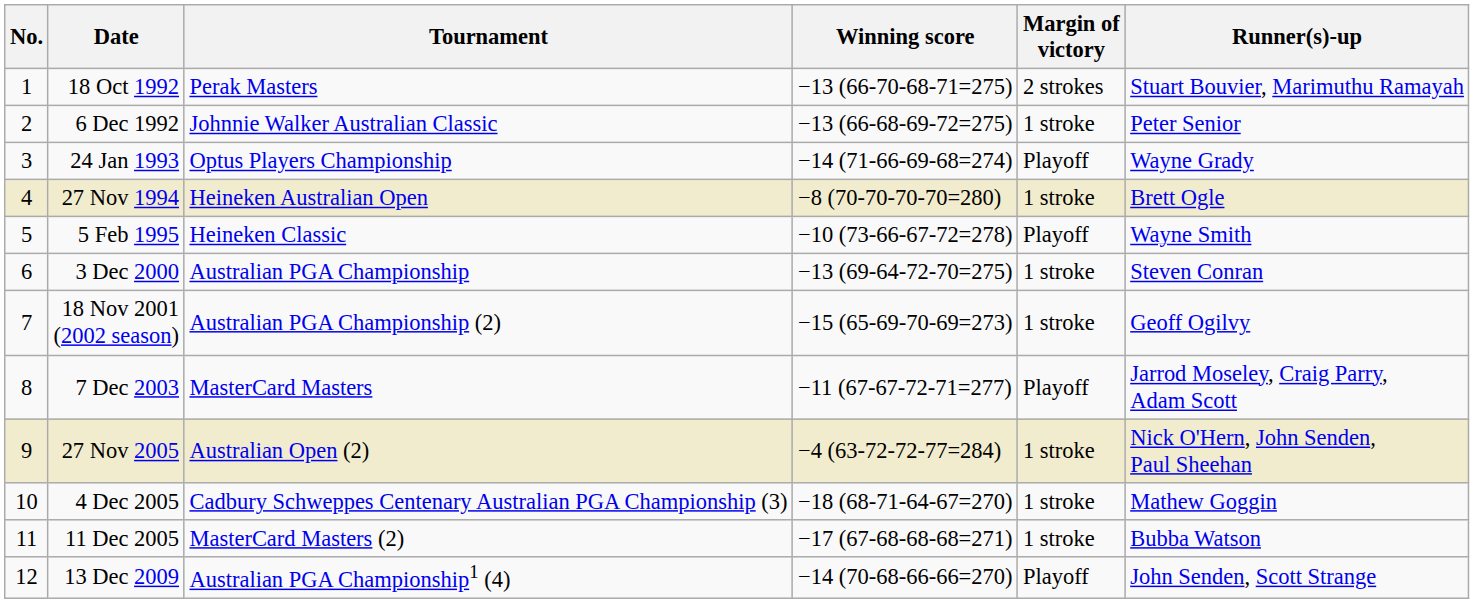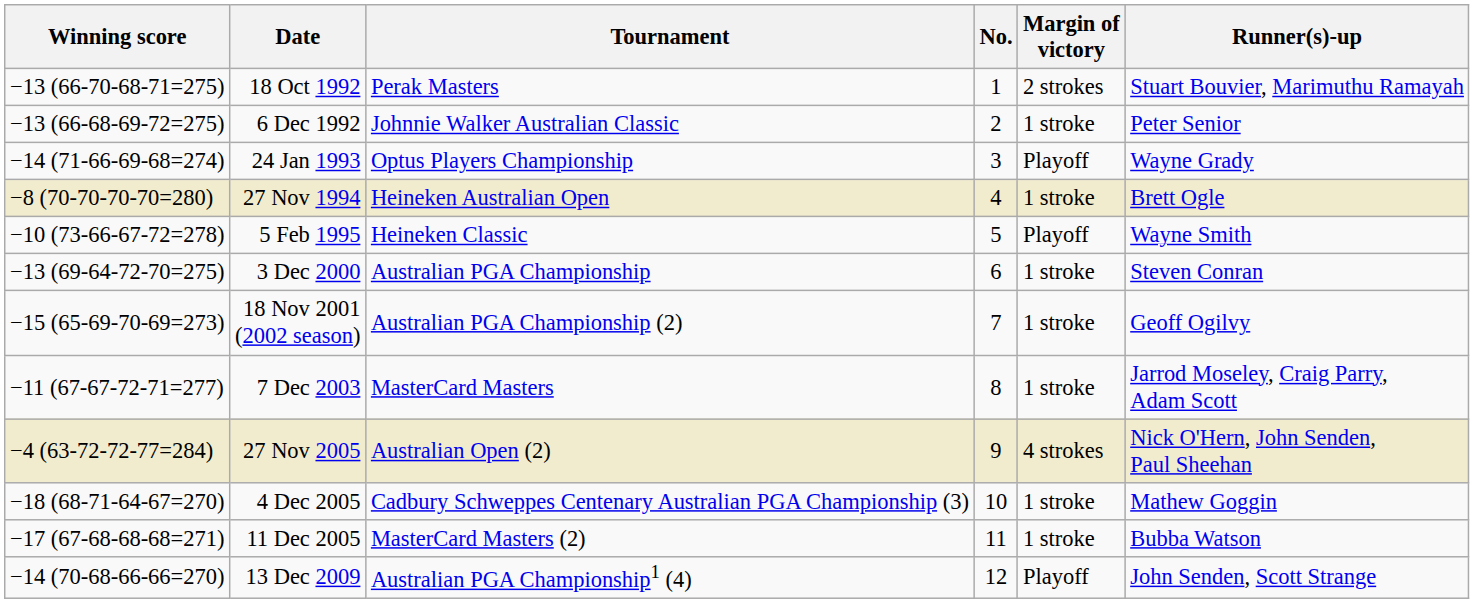 <table class="wikitable" style="font-size:95%;">
 <tr>
-<th>No.</th>
+<th>Winning score</th>
 <th>Date</th>
 <th>Tournament</th>
-<th>Winning score</th>
+<th>No.</th>
 <th>Margin of<br>victory</th>
 <th>Runner(s)-up</th>
 </tr>
 <tr>
-<td align=center>1</td>
+<td>−13 (66-70-68-71=275)</td>
 <td align=right>18 Oct <a href='#'>1992</a></td>
 <td><a href='#'>Perak Masters</a></td>
-<td>−13 (66-70-68-71=275)</td>
+<td align=center>1</td>
 <td>2 strokes</td>
 <td> <a href='#'>Stuart Bouvier</a>,  <a href='#'>Marimuthu Ramayah</a></td>
 </tr>
 <tr>
-<td align=center>2</td>
+<td>−13 (66-68-69-72=275)</td>
 <td align=right>6 Dec 1992</td>
 <td><a href='#'>Johnnie Walker Australian Classic</a></td>
-<td>−13 (66-68-69-72=275)</td>
+<td align=center>2</td>
 <td>1 stroke</td>
 <td> <a href='#'>Peter Senior</a></td>
 </tr>
 <tr>
-<td align=center>3</td>
+<td>−14 (71-66-69-68=274)</td>
 <td align=right>24 Jan <a href='#'>1993</a></td>
 <td><a href='#'>Optus Players Championship</a></td>
-<td>−14 (71-66-69-68=274)</td>
+<td align=center>3</td>
 <td>Playoff</td>
 <td> <a href='#'>Wayne Grady</a></td>
 </tr>
 <tr style="background:#f2ecce;">
-<td align=center>4</td>
+<td>−8 (70-70-70-70=280)</td>
 <td align=right>27 Nov <a href='#'>1994</a></td>
 <td><a href='#'>Heineken Australian Open</a></td>
-<td>−8 (70-70-70-70=280)</td>
+<td align=center>4</td>
 <td>1 stroke</td>
 <td> <a href='#'>Brett Ogle</a></td>
 </tr>
 <tr>
-<td align=center>5</td>
+<td>−10 (73-66-67-72=278)</td>
 <td align=right>5 Feb <a href='#'>1995</a></td>
 <td><a href='#'>Heineken Classic</a></td>
-<td>−10 (73-66-67-72=278)</td>
+<td align=center>5</td>
 <td>Playoff</td>
 <td> <a href='#'>Wayne Smith</a></td>
 </tr>
 <tr>
-<td align=center>6</td>
+<td>−13 (69-64-72-70=275)</td>
 <td align=right>3 Dec <a href='#'>2000</a></td>
 <td><a href='#'>Australian PGA Championship</a></td>
-<td>−13 (69-64-72-70=275)</td>
+<td align=center>6</td>
 <td>1 stroke</td>
 <td> <a href='#'>Steven Conran</a></td>
 </tr>
 <tr>
-<td align=center>7</td>
+<td>−15 (65-69-70-69=273)</td>
 <td align=right>18 Nov 2001<br>(<a href='#'>2002 season</a>)</td>
 <td><a href='#'>Australian PGA Championship</a> (2)</td>
-<td>−15 (65-69-70-69=273)</td>
+<td align=center>7</td>
 <td>1 stroke</td>
 <td> <a href='#'>Geoff Ogilvy</a></td>
 </tr>
 <tr>
-<td align=center>8</td>
+<td>−11 (67-67-72-71=277)</td>
 <td align=right>7 Dec <a href='#'>2003</a></td>
 <td><a href='#'>MasterCard Masters</a></td>
-<td>−11 (67-67-72-71=277)</td>
-<td>Playoff</td>
+<td align=center>8</td>
+<td>1 stroke</td>
 <td> <a href='#'>Jarrod Moseley</a>,  <a href='#'>Craig Parry</a>,<br> <a href='#'>Adam Scott</a></td>
 </tr>
 <tr style="background:#f2ecce;">
-<td align=center>9</td>
+<td>−4 (63-72-72-77=284)</td>
 <td align=right>27 Nov <a href='#'>2005</a></td>
 <td><a href='#'>Australian Open</a> (2)</td>
-<td>−4 (63-72-72-77=284)</td>
-<td>1 stroke</td>
+<td align=center>9</td>
+<td>4 strokes</td>
 <td> <a href='#'>Nick O'Hern</a>,  <a href='#'>John Senden</a>,<br> <a href='#'>Paul Sheehan</a></td>
 </tr>
 <tr>
-<td align=center>10</td>
+<td>−18 (68-71-64-67=270)</td>
 <td align=right>4 Dec 2005</td>
 <td><a href='#'>Cadbury Schweppes Centenary Australian PGA Championship</a> (3)</td>
-<td>−18 (68-71-64-67=270)</td>
+<td align=center>10</td>
 <td>1 stroke</td>
 <td> <a href='#'>Mathew Goggin</a></td>
 </tr>
 <tr>
-<td align=center>11</td>
+<td>−17 (67-68-68-68=271)</td>
 <td align=right>11 Dec 2005</td>
 <td><a href='#'>MasterCard Masters</a> (2)</td>
-<td>−17 (67-68-68-68=271)</td>
+<td align=center>11</td>
 <td>1 stroke</td>
 <td> <a href='#'>Bubba Watson</a></td>
 </tr>
 <tr>
-<td align=center>12</td>
+<td>−14 (70-68-66-66=270)</td>
 <td align=right>13 Dec <a href='#'>2009</a></td>
 <td><a href='#'>Australian PGA Championship</a><sup>1</sup> (4)</td>
-<td>−14 (70-68-66-66=270)</td>
+<td align=center>12</td>
 <td>Playoff</td>
 <td> <a href='#'>John Senden</a>,  <a href='#'>Scott Strange</a></td>
 </tr>
 </table>
